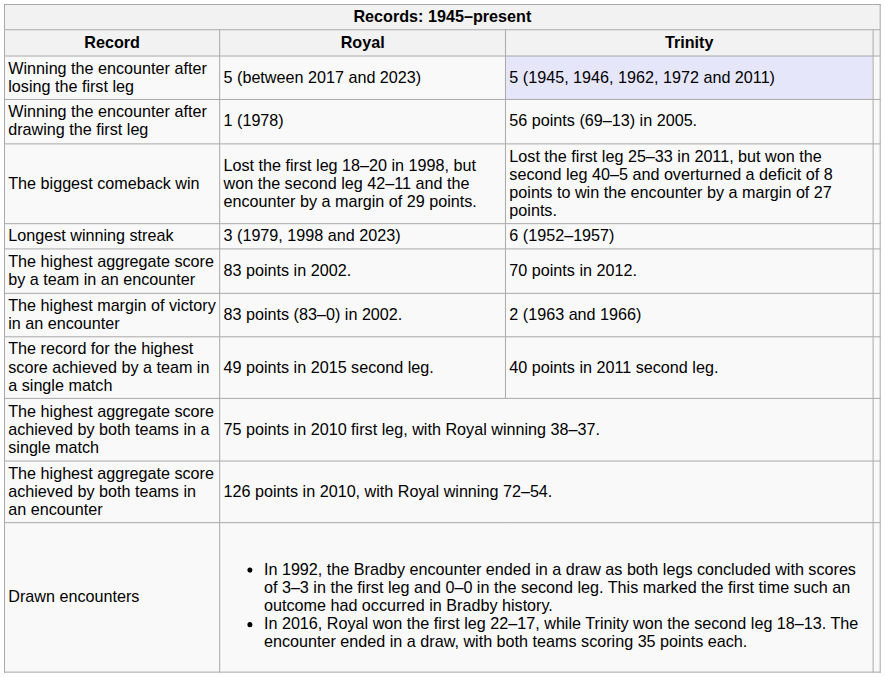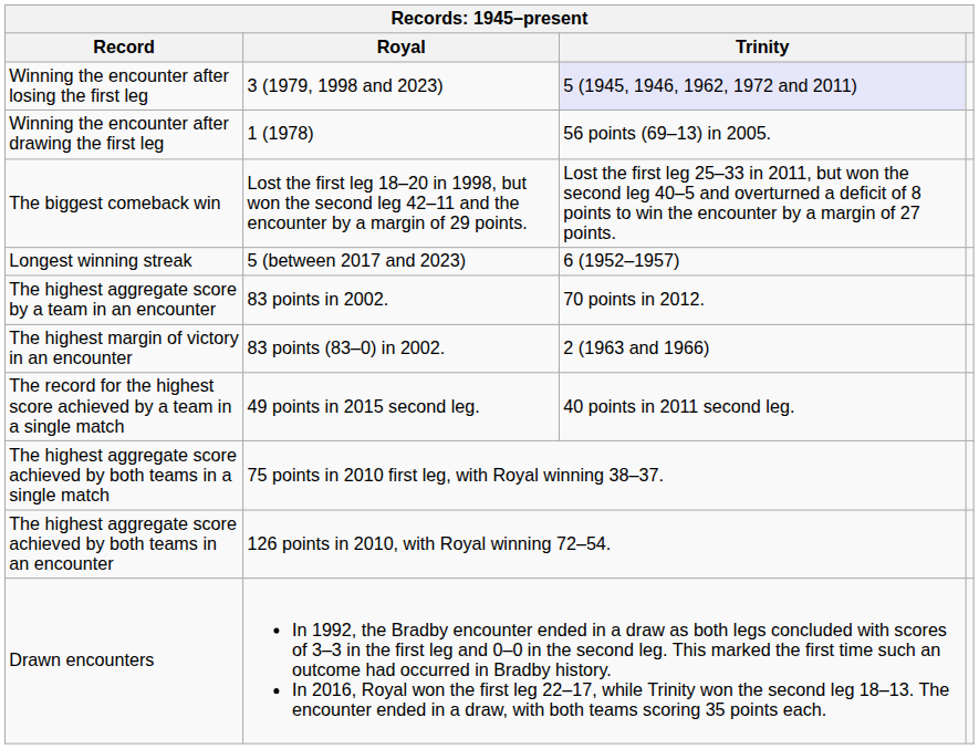 <table class="wikitable sortable sticky-header-multi mw-collapsible" style="font-size:100%; text-align:left">
 <tr>
 <th colspan=4 style="color:; background:;" class="unsortable">Records: 1945–present</th>
 </tr>
 <tr>
 <th class="unsortable">Record</th>
 <th class="unsortable">Royal</th>
 <th class="unsortable">Trinity</th>
 <th class="unsortable"></th>
 </tr>
 <tr>
 <td>Winning the encounter after losing the first leg</td>
-<td>5 (between 2017 and 2023)</td>
+<td>3 (1979, 1998 and 2023)</td>
 <td style="background: lavender;">5 (1945, 1946, 1962, 1972 and 2011)</td>
 <td></td>
 </tr>
 <tr>
 <td>Winning the encounter after drawing the first leg</td>
 <td>1 (1978)</td>
 <td>56 points (69–13) in 2005.</td>
 <td></td>
 </tr>
 <tr>
 <td>The biggest comeback win</td>
 <td>Lost the first leg 18–20 in 1998, but won the second leg 42–11 and the encounter by a margin of 29 points.</td>
 <td>Lost the first leg 25–33 in 2011, but won the second leg 40–5 and overturned a deficit of 8 points to win the encounter by a margin of 27 points.</td>
 <td><br></td>
 </tr>
 <tr>
 <td>Longest winning streak</td>
-<td>3 (1979, 1998 and 2023)</td>
+<td>5 (between 2017 and 2023)</td>
 <td>6 (1952–1957) </td>
 <td><br></td>
 </tr>
 <tr>
 <td>The highest aggregate score by a team in an encounter</td>
 <td>83 points in 2002. </td>
 <td>70 points in 2012.</td>
 <td><br></td>
 </tr>
 <tr>
 <td>The highest margin of victory in an encounter</td>
 <td>83 points (83–0) in 2002. </td>
 <td>2 (1963 and 1966)</td>
 <td><br></td>
 </tr>
 <tr>
 <td>The record for the highest score achieved by a team in a single match</td>
 <td>49 points in 2015 second leg. </td>
 <td>40 points in 2011 second leg.</td>
 <td><br></td>
 </tr>
 <tr>
 <td>The highest aggregate score achieved by both teams in a single match</td>
 <td colspan=2>75 points in 2010 first leg, with Royal winning 38–37.</td>
 <td></td>
 </tr>
 <tr>
 <td>The highest aggregate score achieved by both teams in an encounter</td>
 <td colspan=2>126 points in 2010, with Royal winning 72–54.</td>
 <td></td>
 </tr>
 <tr>
 <td>Drawn encounters</td>
 <td colspan=2><br><ul><li>In 1992, the Bradby encounter ended in a draw as both legs concluded with scores of 3–3 in the first leg and 0–0 in the second leg. This marked the first time such an outcome had occurred in Bradby history.</li><li>In 2016, Royal won the first leg 22–17, while Trinity won the second leg 18–13. The encounter ended in a draw, with both teams scoring 35 points each.</li></ul></td>
 <td></td>
 </tr>
 </table>
